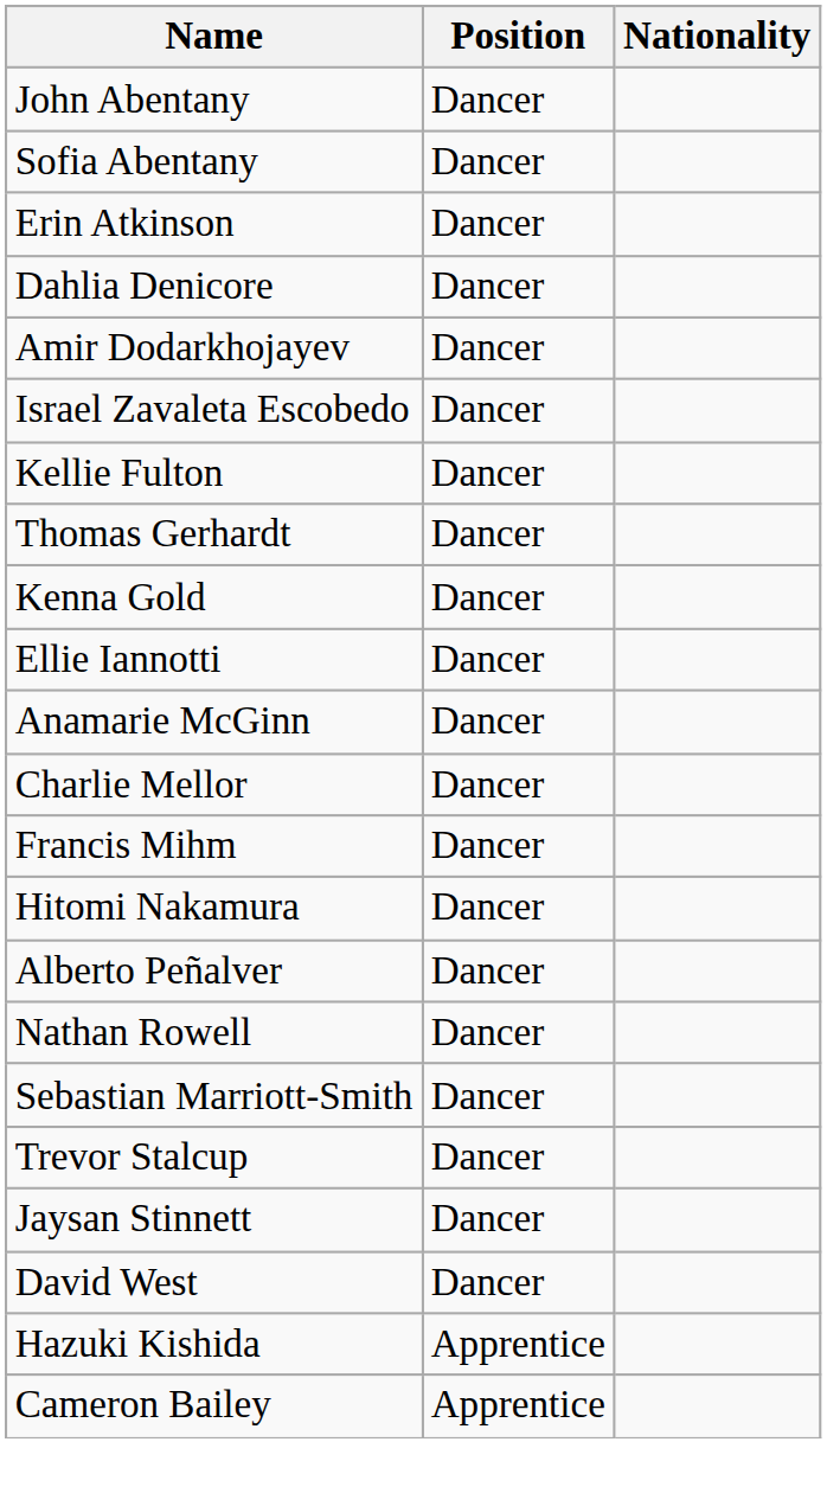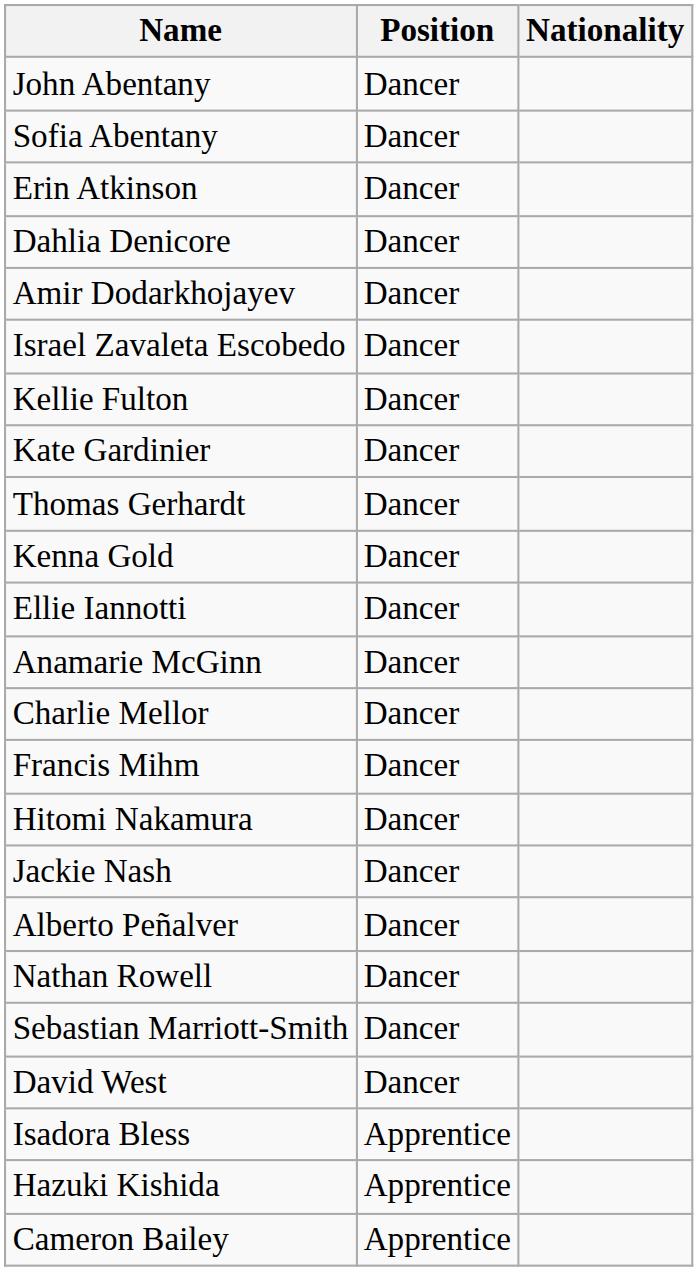 <table class="wikitable">
 <tr>
 <th>Name</th>
 <th>Position</th>
 <th>Nationality</th>
 </tr>
 <tr>
 <td>John Abentany</td>
 <td>Dancer</td>
 <td></td>
 </tr>
 <tr>
 <td>Sofia Abentany</td>
 <td>Dancer</td>
 <td></td>
 </tr>
 <tr>
 <td>Erin Atkinson</td>
 <td>Dancer</td>
 <td></td>
 </tr>
 <tr>
 <td>Dahlia Denicore</td>
 <td>Dancer</td>
 <td></td>
 </tr>
 <tr>
 <td>Amir Dodarkhojayev</td>
 <td>Dancer</td>
 <td></td>
 </tr>
 <tr>
 <td>Israel Zavaleta Escobedo</td>
 <td>Dancer</td>
 <td></td>
 </tr>
 <tr>
 <td>Kellie Fulton</td>
 <td>Dancer</td>
 <td></td>
 </tr>
 <tr>
+<td>Kate Gardinier</td>
+<td>Dancer</td>
+<td></td>
+</tr>
+<tr>
 <td>Thomas Gerhardt</td>
 <td>Dancer</td>
 <td></td>
 </tr>
 <tr>
 <td>Kenna Gold</td>
 <td>Dancer</td>
 <td></td>
 </tr>
 <tr>
 <td>Ellie Iannotti</td>
 <td>Dancer</td>
 <td></td>
 </tr>
 <tr>
 <td>Anamarie McGinn</td>
 <td>Dancer</td>
 <td></td>
 </tr>
 <tr>
 <td>Charlie Mellor</td>
 <td>Dancer</td>
 <td></td>
 </tr>
 <tr>
 <td>Francis Mihm</td>
 <td>Dancer</td>
 <td></td>
 </tr>
 <tr>
 <td>Hitomi Nakamura</td>
 <td>Dancer</td>
 <td></td>
 </tr>
 <tr>
+<td>Jackie Nash</td>
+<td>Dancer</td>
+<td></td>
+</tr>
+<tr>
 <td>Alberto Peñalver</td>
 <td>Dancer</td>
 <td></td>
 </tr>
 <tr>
 <td>Nathan Rowell</td>
 <td>Dancer</td>
 <td></td>
 </tr>
 <tr>
 <td>Sebastian Marriott-Smith</td>
 <td>Dancer</td>
 <td></td>
 </tr>
 <tr>
-<td>Trevor Stalcup</td>
+<td>David West</td>
 <td>Dancer</td>
 <td></td>
 </tr>
 <tr>
-<td>Jaysan Stinnett</td>
-<td>Dancer</td>
-<td></td>
-</tr>
-<tr>
-<td>David West</td>
-<td>Dancer</td>
+<td>Isadora Bless</td>
+<td>Apprentice</td>
 <td></td>
 </tr>
 <tr>
 <td>Hazuki Kishida</td>
 <td>Apprentice</td>
 <td></td>
 </tr>
 <tr>
 <td>Cameron Bailey</td>
 <td>Apprentice</td>
 <td></td>
 </tr>
 </table>
